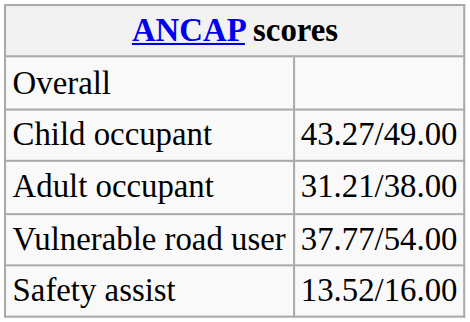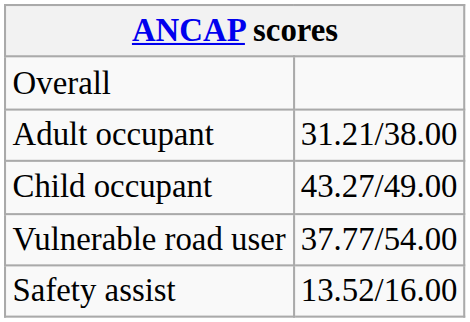 <table class="wikitable">
 <tr>
 <th colspan="2"><a href='#'>ANCAP</a> scores</th>
 </tr>
 <tr>
 <td>Overall</td>
 <td></td>
 </tr>
 <tr>
+<td>Adult occupant</td>
+<td>31.21/38.00</td>
+</tr>
+<tr>
 <td>Child occupant</td>
 <td>43.27/49.00</td>
-</tr>
-<tr>
-<td>Adult occupant</td>
-<td>31.21/38.00</td>
 </tr>
 <tr>
 <td>Vulnerable road user</td>
 <td>37.77/54.00</td>
 </tr>
 <tr>
 <td>Safety assist</td>
 <td>13.52/16.00</td>
 </tr>
 </table>
